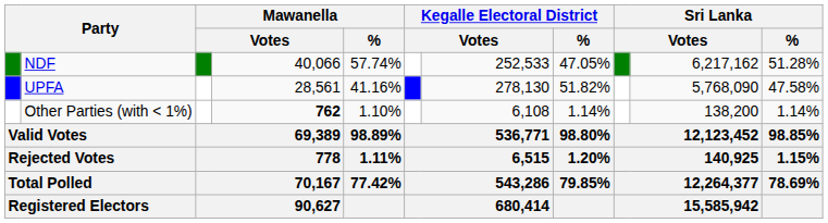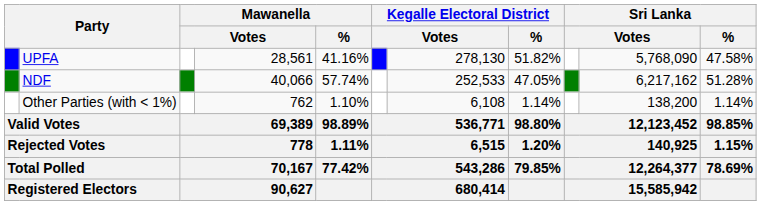 <table class="wikitable">
 <tr>
 <th colspan="2" width="144px"rowspan="2">Party</th>
 <th colspan="3" width="216px">Mawanella</th>
 <th colspan="3" width="216px"><a href='#'>Kegalle Electoral District</a></th>
 <th colspan="3" width="216px">Sri Lanka</th>
 </tr>
 <tr>
 <th colspan="2" width="144px">Votes</th>
 <th>%</th>
 <th colspan="2" width="144px">Votes</th>
 <th>%</th>
 <th colspan="2" width="144px">Votes</th>
 <th>%</th>
 </tr>
 <tr>
+<td style="background-color:blue;" width="10px"></td>
+<td style="text-align:left;"><a href='#'>UPFA</a></td>
+<td style="background-color:white;" width="10px"></td>
+<td style="text-align:right;">28,561</td>
+<td style="text-align:right;">41.16%</td>
+<td style="background-color:blue;" width="10px"></td>
+<td style="text-align:right;">278,130</td>
+<td style="text-align:right;">51.82%</td>
+<td style="background-color:white;" width="10px"></td>
+<td style="text-align:right;">5,768,090</td>
+<td style="text-align:right;">47.58%</td>
+</tr>
+<tr>
 <td style="background-color:green;" width="10px"></td>
 <td style="text-align:left;"><a href='#'>NDF</a></td>
 <td style="background-color:green;" width="10px"></td>
 <td style="text-align:right;">40,066</td>
 <td style="text-align:right;">57.74%</td>
 <td style="background-color:white;" width="10px"></td>
 <td style="text-align:right;">252,533</td>
 <td style="text-align:right;">47.05%</td>
 <td style="background-color:green;" width="10px"></td>
 <td style="text-align:right;">6,217,162</td>
 <td style="text-align:right;">51.28%</td>
 </tr>
 <tr>
-<td style="background-color:blue;" width="10px"></td>
-<td style="text-align:left;"><a href='#'>UPFA</a></td>
-<td style="background-color:white;" width="10px"></td>
-<td style="text-align:right;">28,561</td>
-<td style="text-align:right;">41.16%</td>
-<td style="background-color:blue;" width="10px"></td>
-<td style="text-align:right;">278,130</td>
-<td style="text-align:right;">51.82%</td>
-<td style="background-color:white;" width="10px"></td>
-<td style="text-align:right;">5,768,090</td>
-<td style="text-align:right;">47.58%</td>
-</tr>
-<tr>
 <td style="background-color:white;" width="10px"></td>
 <td style="text-align:left;">Other Parties (with < 1%)</td>
 <td style="background-color:white;" width="10px"></td>
-<td style="text-align:right;"><strong>762</strong></td>
+<td style="text-align:right;">762</td>
 <td style="text-align:right;">1.10%</td>
 <td style="background-color:white;" width="10px"></td>
 <td style="text-align:right;">6,108</td>
 <td style="text-align:right;">1.14%</td>
 <td style="background-color:white;" width="10px"></td>
 <td style="text-align:right;">138,200</td>
 <td style="text-align:right;">1.14%</td>
 </tr>
 <tr>
 <th colspan="2" width="144px"style="text-align:left;">Valid Votes</th>
 <th style="text-align:right;"colspan="2" width="144px">69,389</th>
 <th style="text-align:right;">98.89%</th>
 <th style="text-align:right;"colspan="2" width="144px">536,771</th>
 <th style="text-align:right;">98.80%</th>
 <th style="text-align:right;"colspan="2" width="144px">12,123,452</th>
 <th style="text-align:right;">98.85%</th>
 </tr>
 <tr>
 <th colspan="2" width="144px"style="text-align:left;">Rejected Votes</th>
 <th style="text-align:right;"colspan="2" width="144px">778</th>
 <th style="text-align:right;">1.11%</th>
 <th style="text-align:right;"colspan="2" width="144px">6,515</th>
 <th style="text-align:right;">1.20%</th>
 <th style="text-align:right;"colspan="2" width="144px">140,925</th>
 <th style="text-align:right;">1.15%</th>
 </tr>
 <tr>
 <th colspan="2" width="144px"style="text-align:left;">Total Polled</th>
 <th style="text-align:right;"colspan="2" width="144px">70,167</th>
 <th style="text-align:right;">77.42%</th>
 <th style="text-align:right;"colspan="2" width="144px">543,286</th>
 <th style="text-align:right;">79.85%</th>
 <th style="text-align:right;"colspan="2" width="144px">12,264,377</th>
 <th style="text-align:right;">78.69%</th>
 </tr>
 <tr>
 <th colspan="2" width="144px"style="text-align:left;">Registered Electors</th>
 <th style="text-align:right;"colspan="2" width="144px">90,627</th>
 <th></th>
 <th style="text-align:right;"colspan="2" width="144px">680,414</th>
 <th></th>
 <th style="text-align:right;"colspan="2" width="144px">15,585,942</th>
 <th></th>
 </tr>
 </table>
